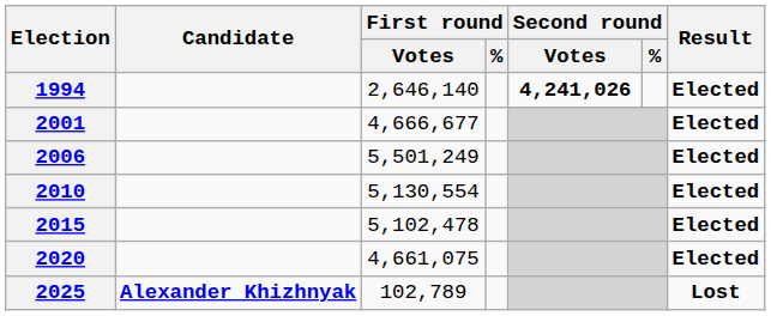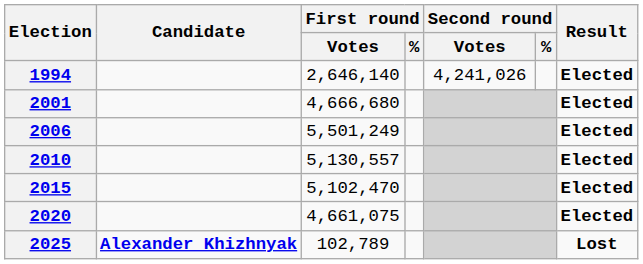 <table class=wikitable style=text-align:center>
 <tr>
 <th rowspan="2"><strong>Election</strong></th>
 <th rowspan="2">Candidate</th>
 <th colspan="2" scope="col">First round</th>
 <th colspan="2">Second round</th>
 <th rowspan="2">Result</th>
 </tr>
 <tr>
 <th><strong>Votes</strong></th>
 <th><strong>%</strong></th>
 <th><strong>Votes</strong></th>
 <th><strong>%</strong></th>
 </tr>
 <tr>
 <th><a href='#'>1994</a></th>
 <td></td>
 <td>2,646,140</td>
 <td></td>
-<td><strong>4,241,026</strong></td>
+<td>4,241,026</td>
 <td></td>
 <td><strong>Elected</strong> </td>
 </tr>
 <tr>
 <th><a href='#'>2001</a></th>
 <td></td>
-<td>4,666,677</td>
+<td>4,666,680</td>
 <td></td>
 <td bgcolor=lightgrey colspan=2></td>
 <td><strong>Elected</strong> </td>
 </tr>
 <tr>
 <th><a href='#'>2006</a></th>
 <td></td>
 <td>5,501,249</td>
 <td></td>
 <td bgcolor=lightgrey colspan=2></td>
 <td><strong>Elected</strong> </td>
 </tr>
 <tr>
 <th><a href='#'>2010</a></th>
 <td></td>
-<td>5,130,554</td>
+<td>5,130,557</td>
 <td></td>
 <td bgcolor=lightgrey colspan=2></td>
 <td><strong>Elected</strong> </td>
 </tr>
 <tr>
 <th><a href='#'>2015</a></th>
 <td></td>
-<td>5,102,478</td>
+<td>5,102,470</td>
 <td></td>
 <td bgcolor=lightgrey colspan=2></td>
 <td><strong>Elected</strong> </td>
 </tr>
 <tr>
 <th><a href='#'>2020</a></th>
 <td></td>
 <td>4,661,075</td>
 <td></td>
 <td bgcolor=lightgrey colspan=2></td>
 <td><strong>Elected</strong> </td>
 </tr>
 <tr>
 <th><a href='#'>2025</a></th>
 <td><strong><a href='#'>Alexander Khizhnyak</a></strong></td>
 <td>102,789</td>
 <td></td>
 <td bgcolor=lightgrey colspan=2></td>
 <td><strong>Lost</strong> </td>
 </tr>
 </table>
